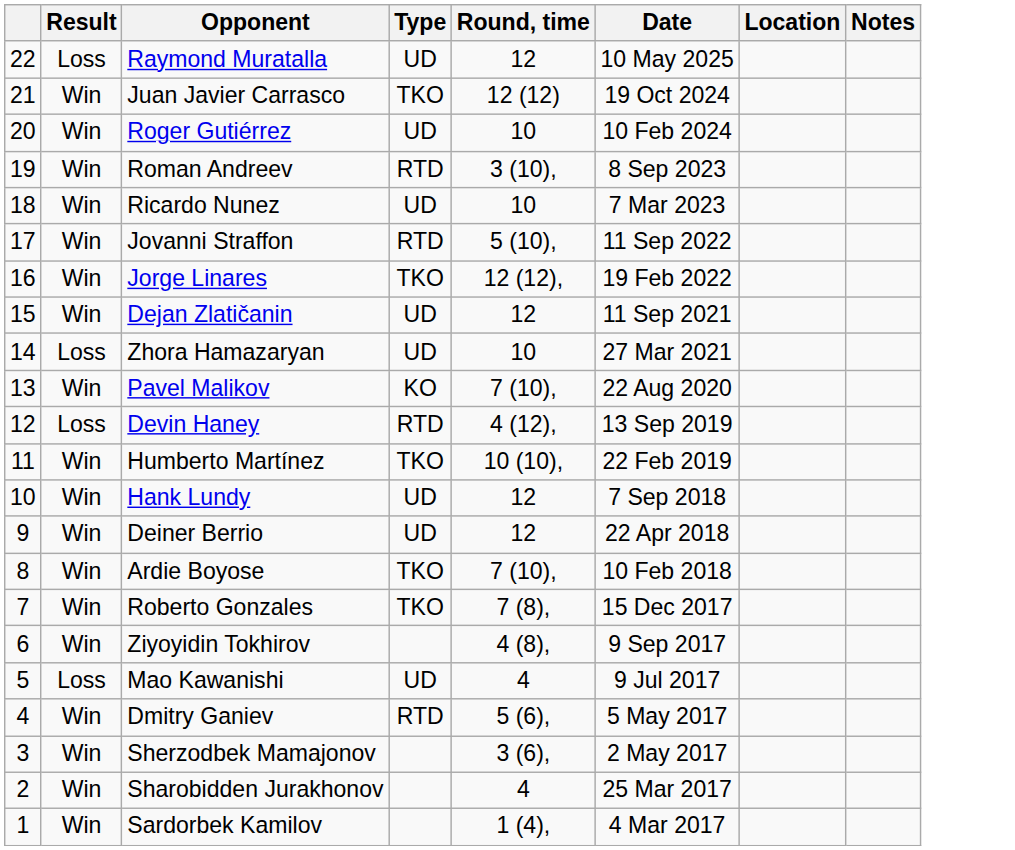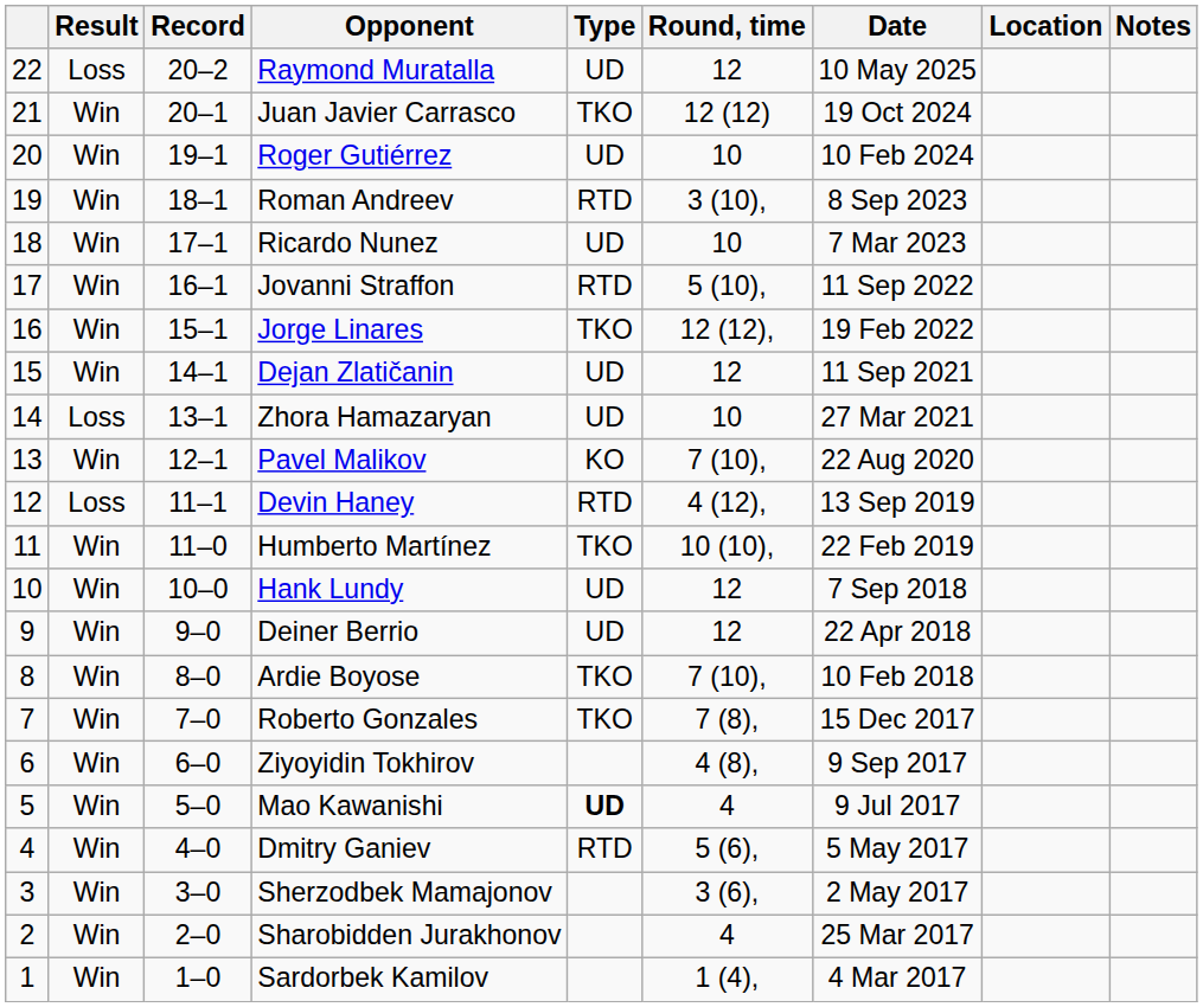 <table class="wikitable" style="text-align:center">
 <tr>
 <th></th>
 <th>Result</th>
+<th>Record</th>
 <th>Opponent</th>
 <th>Type</th>
 <th>Round, time</th>
 <th>Date</th>
 <th>Location</th>
 <th>Notes</th>
 </tr>
 <tr>
 <td>22</td>
 <td>Loss</td>
+<td>20–2</td>
 <td style="text-align:left;"><a href='#'>Raymond Muratalla</a></td>
 <td>UD</td>
 <td>12</td>
 <td>10 May 2025</td>
 <td style="text-align:left;"></td>
 <td style="text-align:left;"></td>
 </tr>
 <tr>
 <td>21</td>
 <td> Win</td>
+<td>20–1</td>
 <td style="text-align:left;">Juan Javier Carrasco</td>
 <td>TKO</td>
 <td>12 (12)</td>
 <td>19 Oct 2024</td>
 <td style="text-align:left;"></td>
 <td></td>
 </tr>
 <tr>
 <td>20</td>
 <td>Win</td>
+<td>19–1</td>
 <td align=left><a href='#'>Roger Gutiérrez</a></td>
 <td>UD</td>
 <td>10</td>
 <td>10 Feb 2024</td>
 <td align=left></td>
 <td></td>
 </tr>
 <tr>
 <td>19</td>
 <td>Win</td>
+<td>18–1</td>
 <td align=left>Roman Andreev</td>
 <td>RTD</td>
 <td>3 (10), </td>
 <td>8 Sep 2023</td>
 <td align=left></td>
 <td></td>
 </tr>
 <tr>
 <td>18</td>
 <td>Win</td>
+<td>17–1</td>
 <td align=left>Ricardo Nunez</td>
 <td>UD</td>
 <td>10</td>
 <td>7 Mar 2023</td>
 <td align=left></td>
 <td></td>
 </tr>
 <tr>
 <td>17</td>
 <td>Win</td>
+<td>16–1</td>
 <td align=left>Jovanni Straffon</td>
 <td>RTD</td>
 <td>5 (10), </td>
 <td>11 Sep 2022</td>
 <td align=left></td>
 <td></td>
 </tr>
 <tr>
 <td>16</td>
 <td>Win</td>
+<td>15–1</td>
 <td align=left><a href='#'>Jorge Linares</a></td>
 <td>TKO</td>
 <td>12 (12), </td>
 <td>19 Feb 2022</td>
 <td align=left></td>
 <td align=left></td>
 </tr>
 <tr>
 <td>15</td>
 <td>Win</td>
+<td>14–1</td>
 <td align=left><a href='#'>Dejan Zlatičanin</a></td>
 <td>UD</td>
 <td>12</td>
 <td>11 Sep 2021</td>
 <td align=left></td>
 <td align=left></td>
 </tr>
 <tr>
 <td>14</td>
 <td>Loss</td>
+<td>13–1</td>
 <td align=left>Zhora Hamazaryan</td>
 <td>UD</td>
 <td>10</td>
 <td>27 Mar 2021</td>
 <td align=left></td>
 <td></td>
 </tr>
 <tr>
 <td>13</td>
 <td>Win</td>
+<td>12–1</td>
 <td align=left><a href='#'>Pavel Malikov</a></td>
 <td>KO</td>
 <td>7 (10), </td>
 <td>22 Aug 2020</td>
 <td align=left></td>
 <td></td>
 </tr>
 <tr>
 <td>12</td>
 <td>Loss</td>
+<td>11–1</td>
 <td align=left><a href='#'>Devin Haney</a></td>
 <td>RTD</td>
 <td>4 (12), </td>
 <td>13 Sep 2019</td>
 <td align=left></td>
 <td align=left></td>
 </tr>
 <tr>
 <td>11</td>
 <td>Win</td>
+<td>11–0</td>
 <td align=left>Humberto Martínez</td>
 <td>TKO</td>
 <td>10 (10), </td>
 <td>22 Feb 2019</td>
 <td align=left></td>
 <td></td>
 </tr>
 <tr>
 <td>10</td>
 <td>Win</td>
+<td>10–0</td>
 <td align=left><a href='#'>Hank Lundy</a></td>
 <td>UD</td>
 <td>12</td>
 <td>7 Sep 2018</td>
 <td align=left></td>
 <td align=left></td>
 </tr>
 <tr>
 <td>9</td>
 <td>Win</td>
+<td>9–0</td>
 <td align=left>Deiner Berrio</td>
 <td>UD</td>
 <td>12</td>
 <td>22 Apr 2018</td>
 <td align=left></td>
 <td align=left></td>
 </tr>
 <tr>
 <td>8</td>
 <td>Win</td>
+<td>8–0</td>
 <td align=left>Ardie Boyose</td>
 <td>TKO</td>
 <td>7 (10), </td>
 <td>10 Feb 2018</td>
 <td align=left></td>
 <td align=left></td>
 </tr>
 <tr>
 <td>7</td>
 <td>Win</td>
+<td>7–0</td>
 <td align=left>Roberto Gonzales</td>
 <td>TKO</td>
 <td>7 (8), </td>
 <td>15 Dec 2017</td>
 <td align=left></td>
 <td></td>
 </tr>
 <tr>
 <td>6</td>
 <td>Win</td>
+<td>6–0</td>
 <td align=left>Ziyoyidin Tokhirov</td>
 <td></td>
 <td>4 (8), </td>
 <td>9 Sep 2017</td>
 <td align=left></td>
 <td></td>
 </tr>
 <tr>
 <td>5</td>
-<td>Loss</td>
+<td>Win</td>
+<td>5–0</td>
 <td align=left>Mao Kawanishi</td>
-<td>UD</td>
+<td><strong>UD</strong></td>
 <td>4</td>
 <td>9 Jul 2017</td>
 <td align=left></td>
 <td></td>
 </tr>
 <tr>
 <td>4</td>
 <td>Win</td>
+<td>4–0</td>
 <td align=left>Dmitry Ganiev</td>
 <td>RTD</td>
 <td>5 (6), </td>
 <td>5 May 2017</td>
 <td align=left></td>
 <td></td>
 </tr>
 <tr>
 <td>3</td>
 <td>Win</td>
+<td>3–0</td>
 <td align=left>Sherzodbek Mamajonov</td>
 <td></td>
 <td>3 (6), </td>
 <td>2 May 2017</td>
 <td align=left></td>
 <td></td>
 </tr>
 <tr>
 <td>2</td>
 <td>Win</td>
+<td>2–0</td>
 <td align=left>Sharobidden Jurakhonov</td>
 <td></td>
 <td>4</td>
 <td>25 Mar 2017</td>
 <td align=left></td>
 <td></td>
 </tr>
 <tr>
 <td>1</td>
 <td>Win</td>
+<td>1–0</td>
 <td align=left>Sardorbek Kamilov</td>
 <td></td>
 <td>1 (4), </td>
 <td>4 Mar 2017</td>
 <td align=left></td>
 <td></td>
 </tr>
 </table>
